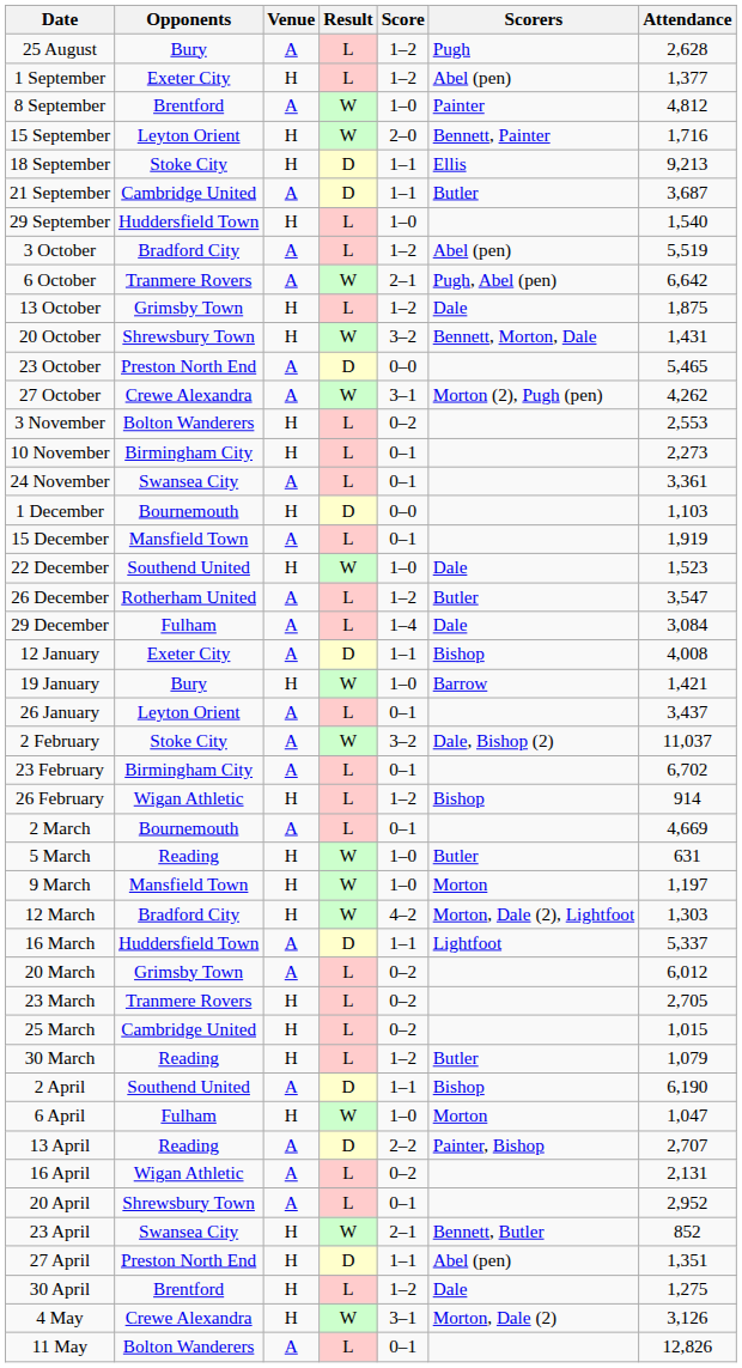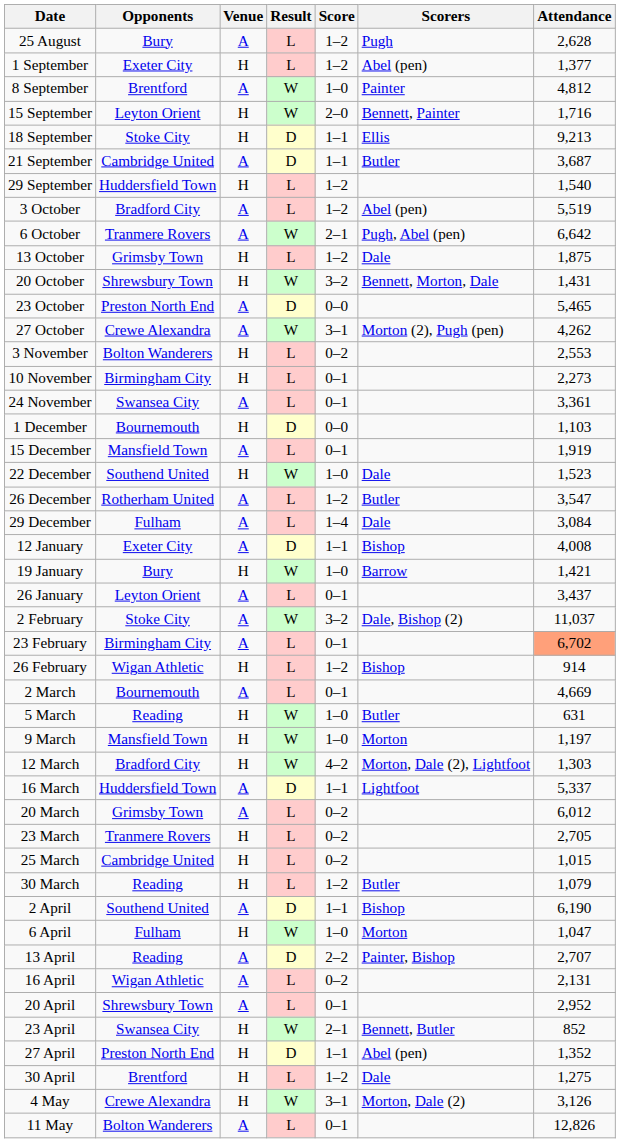 <table class="wikitable" style="text-align:center">
 <tr>
 <th>Date</th>
 <th>Opponents</th>
 <th>Venue</th>
 <th>Result</th>
 <th>Score</th>
 <th>Scorers</th>
 <th>Attendance</th>
 </tr>
 <tr>
 <td>25 August</td>
 <td><a href='#'>Bury</a></td>
 <td><a href='#'>A</a></td>
 <td style="background-color:#FFCCCC">L</td>
 <td>1–2</td>
 <td align="left"><a href='#'>Pugh</a></td>
 <td>2,628</td>
 </tr>
 <tr>
 <td>1 September</td>
 <td><a href='#'>Exeter City</a></td>
 <td>H</td>
 <td style="background-color:#FFCCCC">L</td>
 <td>1–2</td>
 <td align="left"><a href='#'>Abel</a> (pen)</td>
 <td>1,377</td>
 </tr>
 <tr>
 <td>8 September</td>
 <td><a href='#'>Brentford</a></td>
 <td><a href='#'>A</a></td>
 <td style="background-color:#CCFFCC">W</td>
 <td>1–0</td>
 <td align="left"><a href='#'>Painter</a></td>
 <td>4,812</td>
 </tr>
 <tr>
 <td>15 September</td>
 <td><a href='#'>Leyton Orient</a></td>
 <td>H</td>
 <td style="background-color:#CCFFCC">W</td>
 <td>2–0</td>
 <td align="left"><a href='#'>Bennett</a>, <a href='#'>Painter</a></td>
 <td>1,716</td>
 </tr>
 <tr>
 <td>18 September</td>
 <td><a href='#'>Stoke City</a></td>
 <td>H</td>
 <td style="background-color:#FFFFCC">D</td>
 <td>1–1</td>
 <td align="left"><a href='#'>Ellis</a></td>
 <td>9,213</td>
 </tr>
 <tr>
 <td>21 September</td>
 <td><a href='#'>Cambridge United</a></td>
 <td><a href='#'>A</a></td>
 <td style="background-color:#FFFFCC">D</td>
 <td>1–1</td>
 <td align="left"><a href='#'>Butler</a></td>
 <td>3,687</td>
 </tr>
 <tr>
 <td>29 September</td>
 <td><a href='#'>Huddersfield Town</a></td>
 <td>H</td>
 <td style="background-color:#FFCCCC">L</td>
-<td>1–0</td>
+<td>1–2</td>
 <td align="left"></td>
 <td>1,540</td>
 </tr>
 <tr>
 <td>3 October</td>
 <td><a href='#'>Bradford City</a></td>
 <td><a href='#'>A</a></td>
 <td style="background-color:#FFCCCC">L</td>
 <td>1–2</td>
 <td align="left"><a href='#'>Abel</a> (pen)</td>
 <td>5,519</td>
 </tr>
 <tr>
 <td>6 October</td>
 <td><a href='#'>Tranmere Rovers</a></td>
 <td><a href='#'>A</a></td>
 <td style="background-color:#CCFFCC">W</td>
 <td>2–1</td>
 <td align="left"><a href='#'>Pugh</a>, <a href='#'>Abel</a> (pen)</td>
 <td>6,642</td>
 </tr>
 <tr>
 <td>13 October</td>
 <td><a href='#'>Grimsby Town</a></td>
 <td>H</td>
 <td style="background-color:#FFCCCC">L</td>
 <td>1–2</td>
 <td align="left"><a href='#'>Dale</a></td>
 <td>1,875</td>
 </tr>
 <tr>
 <td>20 October</td>
 <td><a href='#'>Shrewsbury Town</a></td>
 <td>H</td>
 <td style="background-color:#CCFFCC">W</td>
 <td>3–2</td>
 <td align="left"><a href='#'>Bennett</a>, <a href='#'>Morton</a>, <a href='#'>Dale</a></td>
 <td>1,431</td>
 </tr>
 <tr>
 <td>23 October</td>
 <td><a href='#'>Preston North End</a></td>
 <td><a href='#'>A</a></td>
 <td style="background-color:#FFFFCC">D</td>
 <td>0–0</td>
 <td align="left"></td>
 <td>5,465</td>
 </tr>
 <tr>
 <td>27 October</td>
 <td><a href='#'>Crewe Alexandra</a></td>
 <td><a href='#'>A</a></td>
 <td style="background-color:#CCFFCC">W</td>
 <td>3–1</td>
 <td align="left"><a href='#'>Morton</a> (2), <a href='#'>Pugh</a> (pen)</td>
 <td>4,262</td>
 </tr>
 <tr>
 <td>3 November</td>
 <td><a href='#'>Bolton Wanderers</a></td>
 <td>H</td>
 <td style="background-color:#FFCCCC">L</td>
 <td>0–2</td>
 <td align="left"></td>
 <td>2,553</td>
 </tr>
 <tr>
 <td>10 November</td>
 <td><a href='#'>Birmingham City</a></td>
 <td>H</td>
 <td style="background-color:#FFCCCC">L</td>
 <td>0–1</td>
 <td align="left"></td>
 <td>2,273</td>
 </tr>
 <tr>
 <td>24 November</td>
 <td><a href='#'>Swansea City</a></td>
 <td><a href='#'>A</a></td>
 <td style="background-color:#FFCCCC">L</td>
 <td>0–1</td>
 <td align="left"></td>
 <td>3,361</td>
 </tr>
 <tr>
 <td>1 December</td>
 <td><a href='#'>Bournemouth</a></td>
 <td>H</td>
 <td style="background-color:#FFFFCC">D</td>
 <td>0–0</td>
 <td align="left"></td>
 <td>1,103</td>
 </tr>
 <tr>
 <td>15 December</td>
 <td><a href='#'>Mansfield Town</a></td>
 <td><a href='#'>A</a></td>
 <td style="background-color:#FFCCCC">L</td>
 <td>0–1</td>
 <td align="left"></td>
 <td>1,919</td>
 </tr>
 <tr>
 <td>22 December</td>
 <td><a href='#'>Southend United</a></td>
 <td>H</td>
 <td style="background-color:#CCFFCC">W</td>
 <td>1–0</td>
 <td align="left"><a href='#'>Dale</a></td>
 <td>1,523</td>
 </tr>
 <tr>
 <td>26 December</td>
 <td><a href='#'>Rotherham United</a></td>
 <td><a href='#'>A</a></td>
 <td style="background-color:#FFCCCC">L</td>
 <td>1–2</td>
 <td align="left"><a href='#'>Butler</a></td>
 <td>3,547</td>
 </tr>
 <tr>
 <td>29 December</td>
 <td><a href='#'>Fulham</a></td>
 <td><a href='#'>A</a></td>
 <td style="background-color:#FFCCCC">L</td>
 <td>1–4</td>
 <td align="left"><a href='#'>Dale</a></td>
 <td>3,084</td>
 </tr>
 <tr>
 <td>12 January</td>
 <td><a href='#'>Exeter City</a></td>
 <td><a href='#'>A</a></td>
 <td style="background-color:#FFFFCC">D</td>
 <td>1–1</td>
 <td align="left"><a href='#'>Bishop</a></td>
 <td>4,008</td>
 </tr>
 <tr>
 <td>19 January</td>
 <td><a href='#'>Bury</a></td>
 <td>H</td>
 <td style="background-color:#CCFFCC">W</td>
 <td>1–0</td>
 <td align="left"><a href='#'>Barrow</a></td>
 <td>1,421</td>
 </tr>
 <tr>
 <td>26 January</td>
 <td><a href='#'>Leyton Orient</a></td>
 <td><a href='#'>A</a></td>
 <td style="background-color:#FFCCCC">L</td>
 <td>0–1</td>
 <td align="left"></td>
 <td>3,437</td>
 </tr>
 <tr>
 <td>2 February</td>
 <td><a href='#'>Stoke City</a></td>
 <td><a href='#'>A</a></td>
 <td style="background-color:#CCFFCC">W</td>
 <td>3–2</td>
 <td align="left"><a href='#'>Dale</a>, <a href='#'>Bishop</a> (2)</td>
 <td>11,037</td>
 </tr>
 <tr>
 <td>23 February</td>
 <td><a href='#'>Birmingham City</a></td>
 <td><a href='#'>A</a></td>
 <td style="background-color:#FFCCCC">L</td>
 <td>0–1</td>
 <td align="left"></td>
-<td>6,702</td>
+<td style="background: lightsalmon;">6,702</td>
 </tr>
 <tr>
 <td>26 February</td>
 <td><a href='#'>Wigan Athletic</a></td>
 <td>H</td>
 <td style="background-color:#FFCCCC">L</td>
 <td>1–2</td>
 <td align="left"><a href='#'>Bishop</a></td>
 <td>914</td>
 </tr>
 <tr>
 <td>2 March</td>
 <td><a href='#'>Bournemouth</a></td>
 <td><a href='#'>A</a></td>
 <td style="background-color:#FFCCCC">L</td>
 <td>0–1</td>
 <td align="left"></td>
 <td>4,669</td>
 </tr>
 <tr>
 <td>5 March</td>
 <td><a href='#'>Reading</a></td>
 <td>H</td>
 <td style="background-color:#CCFFCC">W</td>
 <td>1–0</td>
 <td align="left"><a href='#'>Butler</a></td>
 <td>631</td>
 </tr>
 <tr>
 <td>9 March</td>
 <td><a href='#'>Mansfield Town</a></td>
 <td>H</td>
 <td style="background-color:#CCFFCC">W</td>
 <td>1–0</td>
 <td align="left"><a href='#'>Morton</a></td>
 <td>1,197</td>
 </tr>
 <tr>
 <td>12 March</td>
 <td><a href='#'>Bradford City</a></td>
 <td>H</td>
 <td style="background-color:#CCFFCC">W</td>
 <td>4–2</td>
 <td align="left"><a href='#'>Morton</a>, <a href='#'>Dale</a> (2), <a href='#'>Lightfoot</a></td>
 <td>1,303</td>
 </tr>
 <tr>
 <td>16 March</td>
 <td><a href='#'>Huddersfield Town</a></td>
 <td><a href='#'>A</a></td>
 <td style="background-color:#FFFFCC">D</td>
 <td>1–1</td>
 <td align="left"><a href='#'>Lightfoot</a></td>
 <td>5,337</td>
 </tr>
 <tr>
 <td>20 March</td>
 <td><a href='#'>Grimsby Town</a></td>
 <td><a href='#'>A</a></td>
 <td style="background-color:#FFCCCC">L</td>
 <td>0–2</td>
 <td align="left"></td>
 <td>6,012</td>
 </tr>
 <tr>
 <td>23 March</td>
 <td><a href='#'>Tranmere Rovers</a></td>
 <td>H</td>
 <td style="background-color:#FFCCCC">L</td>
 <td>0–2</td>
 <td align="left"></td>
 <td>2,705</td>
 </tr>
 <tr>
 <td>25 March</td>
 <td><a href='#'>Cambridge United</a></td>
 <td>H</td>
 <td style="background-color:#FFCCCC">L</td>
 <td>0–2</td>
 <td align="left"></td>
 <td>1,015</td>
 </tr>
 <tr>
 <td>30 March</td>
 <td><a href='#'>Reading</a></td>
 <td>H</td>
 <td style="background-color:#FFCCCC">L</td>
 <td>1–2</td>
 <td align="left"><a href='#'>Butler</a></td>
 <td>1,079</td>
 </tr>
 <tr>
 <td>2 April</td>
 <td><a href='#'>Southend United</a></td>
 <td><a href='#'>A</a></td>
 <td style="background-color:#FFFFCC">D</td>
 <td>1–1</td>
 <td align="left"><a href='#'>Bishop</a></td>
 <td>6,190</td>
 </tr>
 <tr>
 <td>6 April</td>
 <td><a href='#'>Fulham</a></td>
 <td>H</td>
 <td style="background-color:#CCFFCC">W</td>
 <td>1–0</td>
 <td align="left"><a href='#'>Morton</a></td>
 <td>1,047</td>
 </tr>
 <tr>
 <td>13 April</td>
 <td><a href='#'>Reading</a></td>
 <td><a href='#'>A</a></td>
 <td style="background-color:#FFFFCC">D</td>
 <td>2–2</td>
 <td align="left"><a href='#'>Painter</a>, <a href='#'>Bishop</a></td>
 <td>2,707</td>
 </tr>
 <tr>
 <td>16 April</td>
 <td><a href='#'>Wigan Athletic</a></td>
 <td><a href='#'>A</a></td>
 <td style="background-color:#FFCCCC">L</td>
 <td>0–2</td>
 <td align="left"></td>
 <td>2,131</td>
 </tr>
 <tr>
 <td>20 April</td>
 <td><a href='#'>Shrewsbury Town</a></td>
 <td><a href='#'>A</a></td>
 <td style="background-color:#FFCCCC">L</td>
 <td>0–1</td>
 <td align="left"></td>
 <td>2,952</td>
 </tr>
 <tr>
 <td>23 April</td>
 <td><a href='#'>Swansea City</a></td>
 <td>H</td>
 <td style="background-color:#CCFFCC">W</td>
 <td>2–1</td>
 <td align="left"><a href='#'>Bennett</a>, <a href='#'>Butler</a></td>
 <td>852</td>
 </tr>
 <tr>
 <td>27 April</td>
 <td><a href='#'>Preston North End</a></td>
 <td>H</td>
 <td style="background-color:#FFFFCC">D</td>
 <td>1–1</td>
 <td align="left"><a href='#'>Abel</a> (pen)</td>
-<td>1,351</td>
+<td>1,352</td>
 </tr>
 <tr>
 <td>30 April</td>
 <td><a href='#'>Brentford</a></td>
 <td>H</td>
 <td style="background-color:#FFCCCC">L</td>
 <td>1–2</td>
 <td align="left"><a href='#'>Dale</a></td>
 <td>1,275</td>
 </tr>
 <tr>
 <td>4 May</td>
 <td><a href='#'>Crewe Alexandra</a></td>
 <td>H</td>
 <td style="background-color:#CCFFCC">W</td>
 <td>3–1</td>
 <td align="left"><a href='#'>Morton</a>, <a href='#'>Dale</a> (2)</td>
 <td>3,126</td>
 </tr>
 <tr>
 <td>11 May</td>
 <td><a href='#'>Bolton Wanderers</a></td>
 <td><a href='#'>A</a></td>
 <td style="background-color:#FFCCCC">L</td>
 <td>0–1</td>
 <td align="left"></td>
 <td>12,826</td>
 </tr>
 </table>
